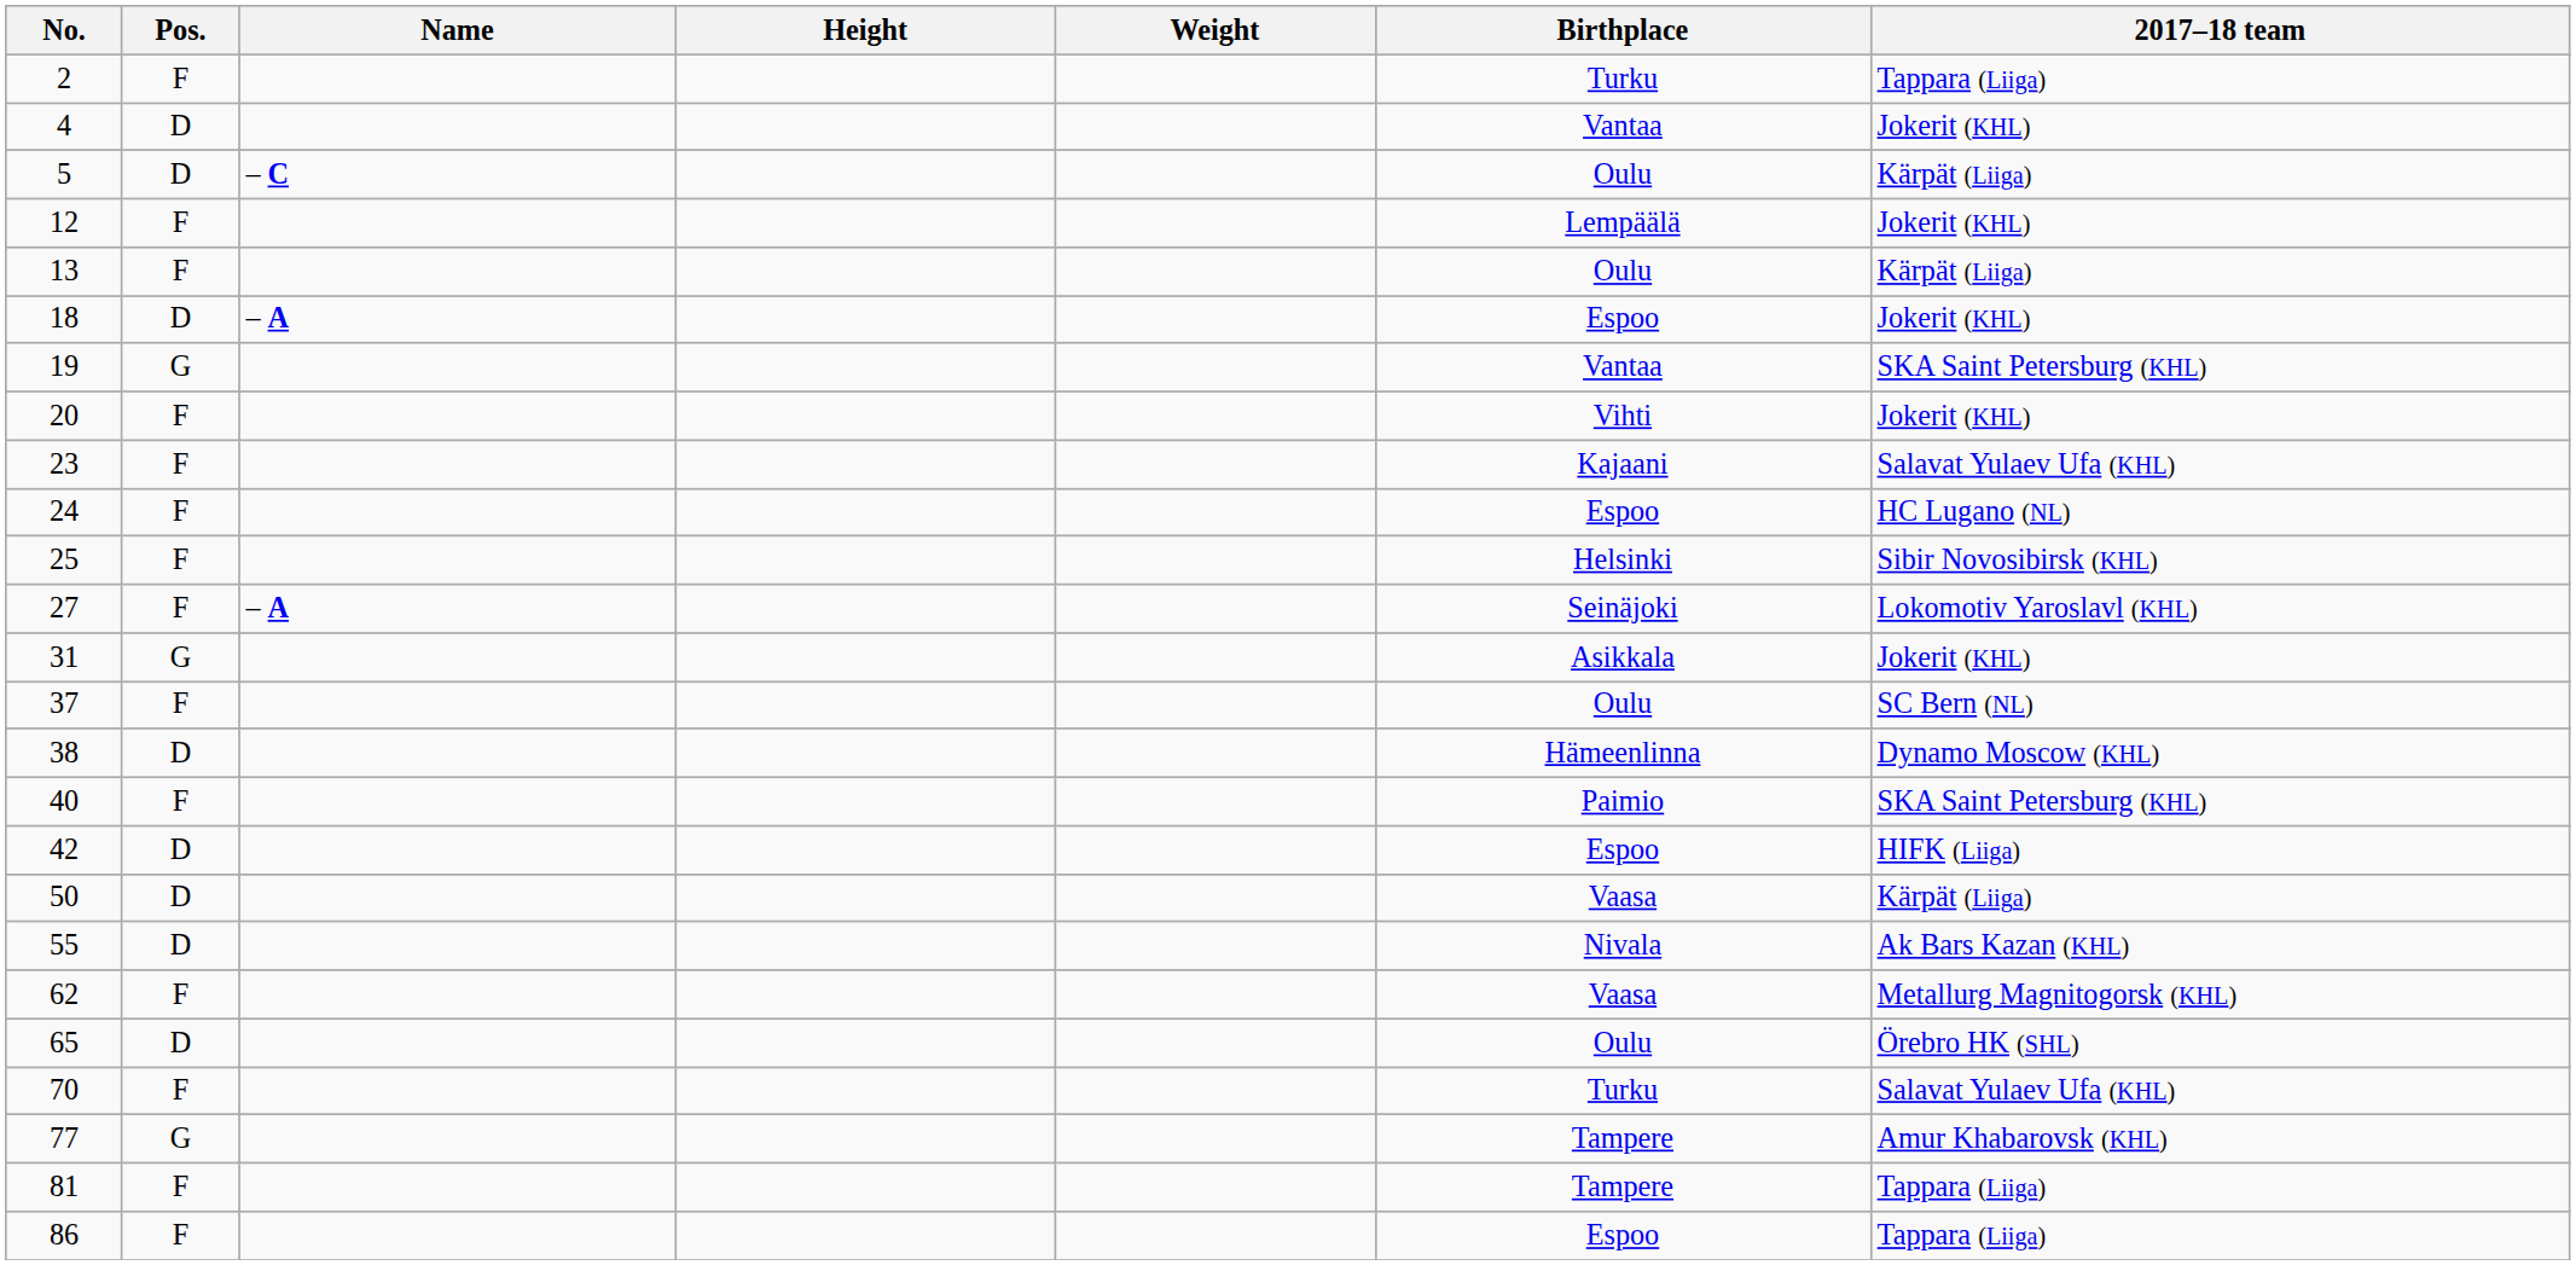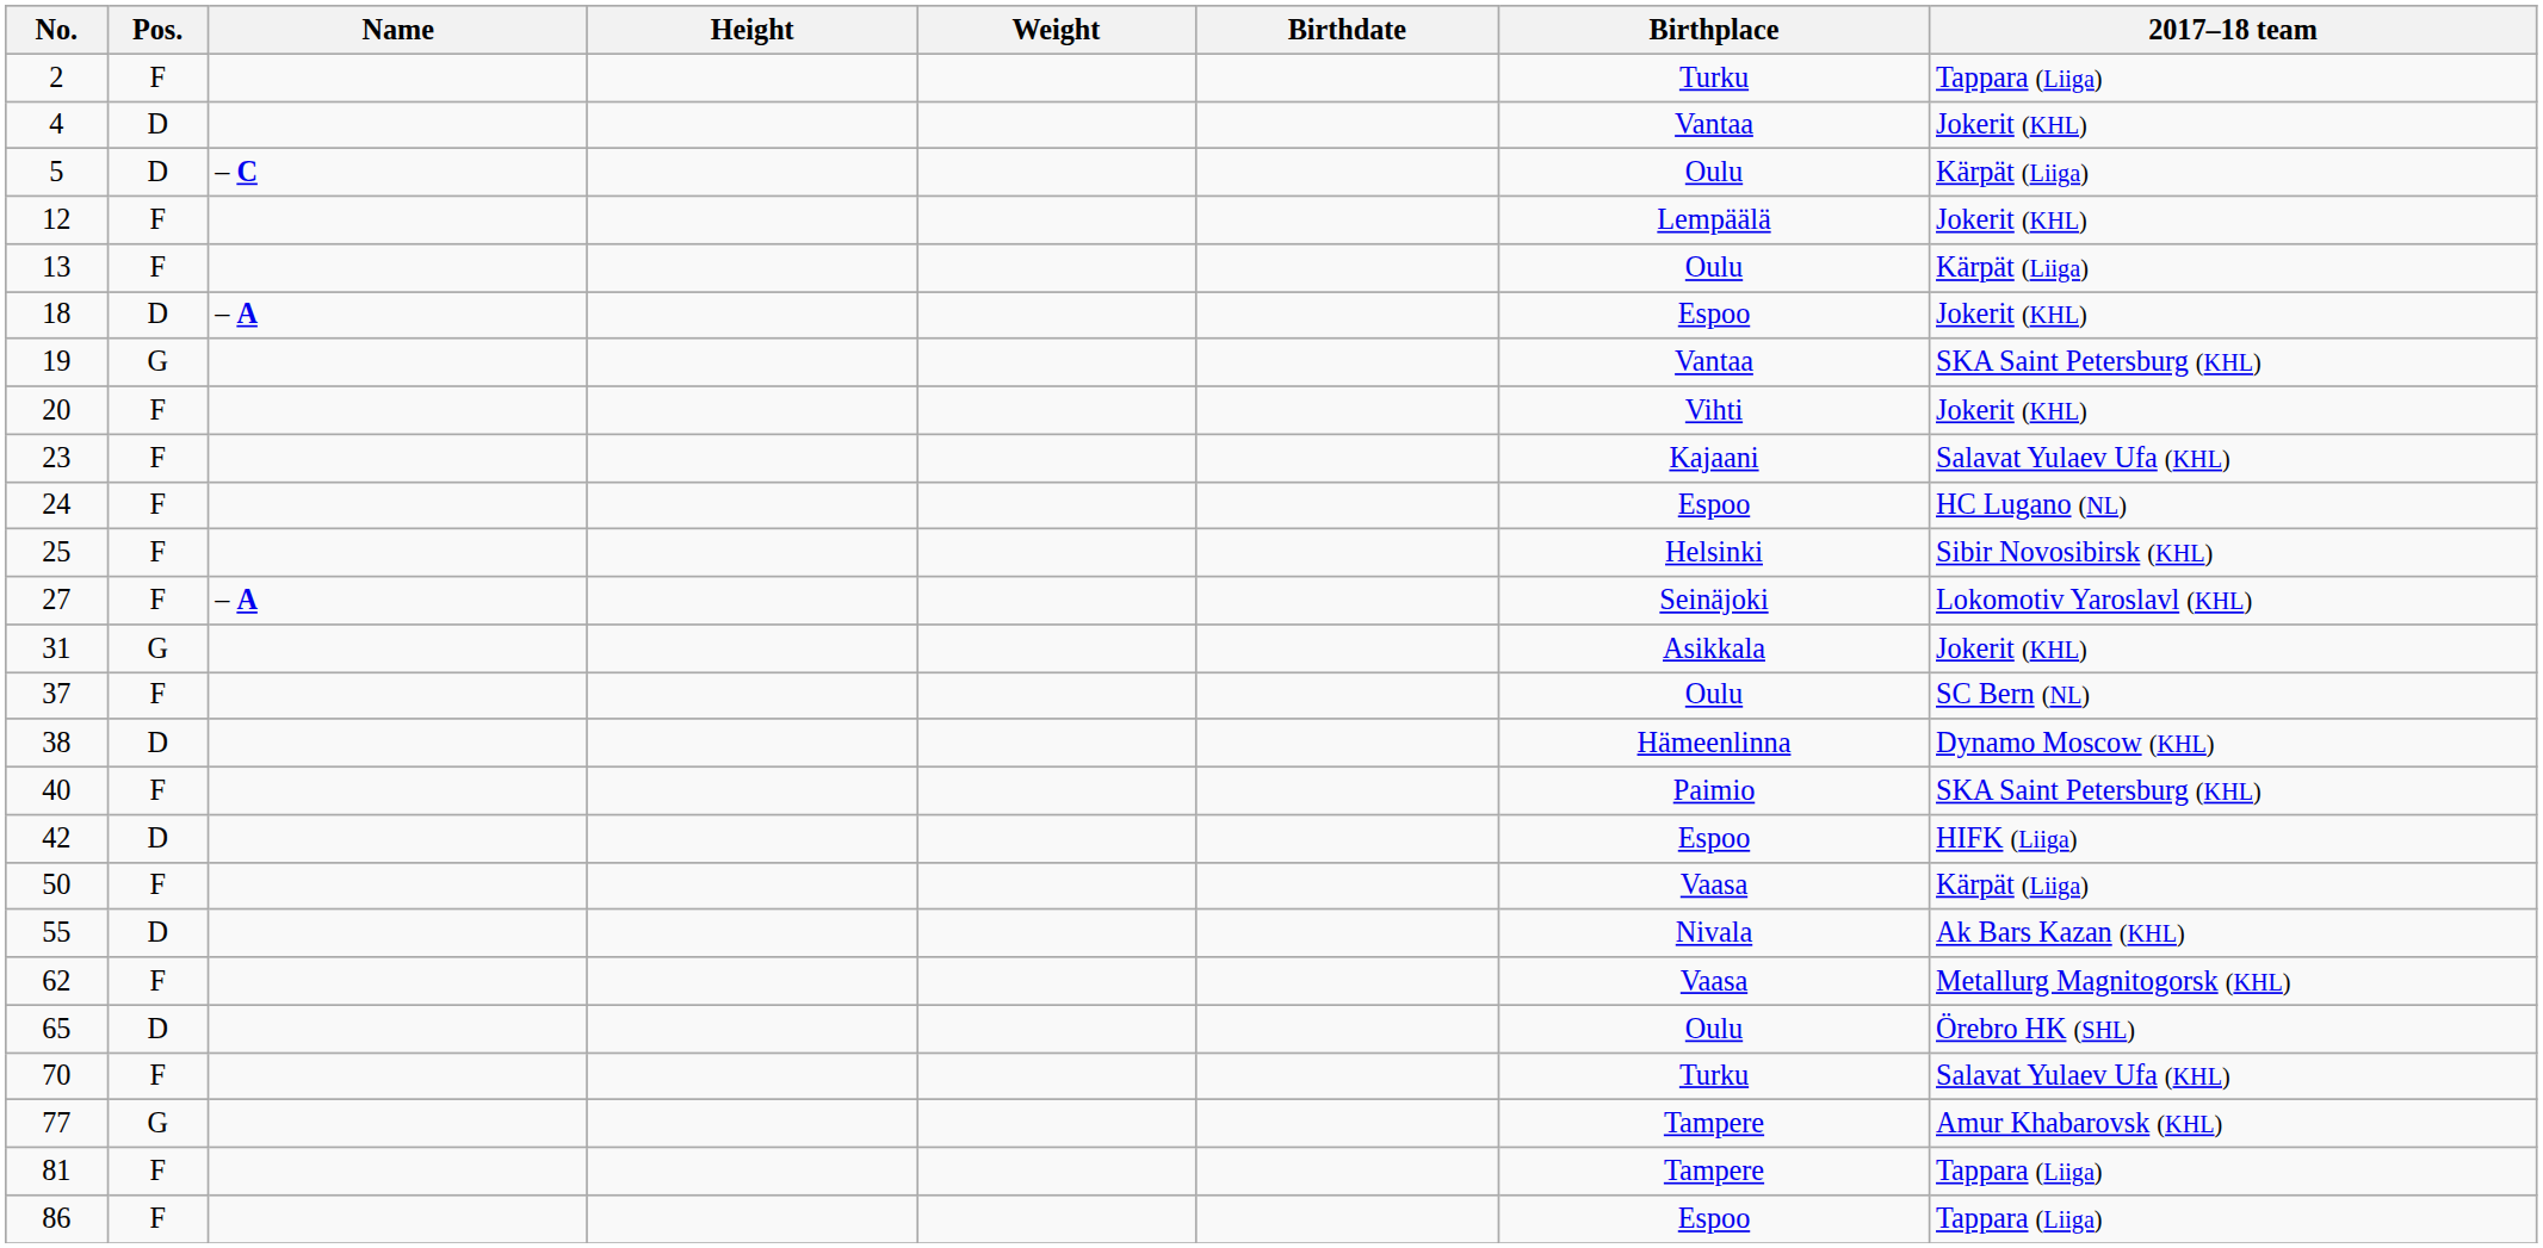 <table width="100%" class="wikitable sortable" style="font-size: 90%; text-align: center;">
 <tr>
 <th style="width:  4%;">No.</th>
 <th style="width:  4%;">Pos.</th>
 <th style="width: 15%;">Name</th>
 <th style="width: 13%;">Height</th>
 <th style="width: 11%;">Weight</th>
+<th style="width: 12%;">Birthdate</th>
 <th style="width: 17%;">Birthplace</th>
 <th style="width: 24%;">2017–18 team</th>
 </tr>
 <tr>
 <td>2</td>
 <td>F</td>
 <td style="text-align:left;"></td>
 <td></td>
 <td></td>
+<td style="text-align:right;"></td>
 <td><a href='#'>Turku</a></td>
 <td style="text-align:left;"> <a href='#'>Tappara</a> <small>(<a href='#'>Liiga</a>)</small></td>
 </tr>
 <tr>
 <td>4</td>
 <td>D</td>
 <td style="text-align:left;"></td>
 <td></td>
 <td></td>
+<td style="text-align:right;"></td>
 <td><a href='#'>Vantaa</a></td>
 <td style="text-align:left;"> <a href='#'>Jokerit</a> <small>(<a href='#'>KHL</a>)</small></td>
 </tr>
 <tr>
 <td>5</td>
 <td>D</td>
 <td style="text-align:left;"> – <strong><a href='#'>C</a></strong></td>
 <td></td>
 <td></td>
+<td style="text-align:right;"></td>
 <td><a href='#'>Oulu</a></td>
 <td style="text-align:left;"> <a href='#'>Kärpät</a> <small>(<a href='#'>Liiga</a>)</small></td>
 </tr>
 <tr>
 <td>12</td>
 <td>F</td>
 <td style="text-align:left;"></td>
 <td></td>
 <td></td>
+<td style="text-align:right;"></td>
 <td><a href='#'>Lempäälä</a></td>
 <td style="text-align:left;"> <a href='#'>Jokerit</a> <small>(<a href='#'>KHL</a>)</small></td>
 </tr>
 <tr>
 <td>13</td>
 <td>F</td>
 <td style="text-align:left;"></td>
 <td></td>
 <td></td>
+<td style="text-align:right;"></td>
 <td><a href='#'>Oulu</a></td>
 <td style="text-align:left;"> <a href='#'>Kärpät</a> <small>(<a href='#'>Liiga</a>)</small></td>
 </tr>
 <tr>
 <td>18</td>
 <td>D</td>
 <td style="text-align:left;"> – <strong><a href='#'>A</a></strong></td>
 <td></td>
 <td></td>
+<td style="text-align:right;"></td>
 <td><a href='#'>Espoo</a></td>
 <td style="text-align:left;"> <a href='#'>Jokerit</a> <small>(<a href='#'>KHL</a>)</small></td>
 </tr>
 <tr>
 <td>19</td>
 <td>G</td>
 <td style="text-align:left;"></td>
 <td></td>
 <td></td>
+<td style="text-align:right;"></td>
 <td><a href='#'>Vantaa</a></td>
 <td style="text-align:left;"> <a href='#'>SKA Saint Petersburg</a> <small>(<a href='#'>KHL</a>)</small></td>
 </tr>
 <tr>
 <td>20</td>
 <td>F</td>
 <td style="text-align:left;"></td>
 <td></td>
 <td></td>
+<td style="text-align:right;"></td>
 <td><a href='#'>Vihti</a></td>
 <td style="text-align:left;"> <a href='#'>Jokerit</a> <small>(<a href='#'>KHL</a>)</small></td>
 </tr>
 <tr>
 <td>23</td>
 <td>F</td>
 <td style="text-align:left;"></td>
 <td></td>
 <td></td>
+<td style="text-align:right;"></td>
 <td><a href='#'>Kajaani</a></td>
 <td style="text-align:left;"> <a href='#'>Salavat Yulaev Ufa</a> <small>(<a href='#'>KHL</a>)</small></td>
 </tr>
 <tr>
 <td>24</td>
 <td>F</td>
 <td style="text-align:left;"></td>
 <td></td>
 <td></td>
+<td style="text-align:right;"></td>
 <td><a href='#'>Espoo</a></td>
 <td style="text-align:left;"> <a href='#'>HC Lugano</a> <small>(<a href='#'>NL</a>)</small></td>
 </tr>
 <tr>
 <td>25</td>
 <td>F</td>
 <td style="text-align:left;"></td>
 <td></td>
 <td></td>
+<td style="text-align:right;"></td>
 <td><a href='#'>Helsinki</a></td>
 <td style="text-align:left;"> <a href='#'>Sibir Novosibirsk</a> <small>(<a href='#'>KHL</a>)</small></td>
 </tr>
 <tr>
 <td>27</td>
 <td>F</td>
 <td style="text-align:left;"> – <strong><a href='#'>A</a></strong></td>
 <td></td>
 <td></td>
+<td style="text-align:right;"></td>
 <td><a href='#'>Seinäjoki</a></td>
 <td style="text-align:left;"> <a href='#'>Lokomotiv Yaroslavl</a> <small>(<a href='#'>KHL</a>)</small></td>
 </tr>
 <tr>
 <td>31</td>
 <td>G</td>
 <td style="text-align:left;"></td>
 <td></td>
 <td></td>
+<td style="text-align:right;"></td>
 <td><a href='#'>Asikkala</a></td>
 <td style="text-align:left;"> <a href='#'>Jokerit</a> <small>(<a href='#'>KHL</a>)</small></td>
 </tr>
 <tr>
 <td>37</td>
 <td>F</td>
 <td style="text-align:left;"></td>
 <td></td>
 <td></td>
+<td style="text-align:right;"></td>
 <td><a href='#'>Oulu</a></td>
 <td style="text-align:left;"> <a href='#'>SC Bern</a> <small>(<a href='#'>NL</a>)</small></td>
 </tr>
 <tr>
 <td>38</td>
 <td>D</td>
 <td style="text-align:left;"></td>
 <td></td>
 <td></td>
+<td style="text-align:right;"></td>
 <td><a href='#'>Hämeenlinna</a></td>
 <td style="text-align:left;"> <a href='#'>Dynamo Moscow</a> <small>(<a href='#'>KHL</a>)</small></td>
 </tr>
 <tr>
 <td>40</td>
 <td>F</td>
 <td style="text-align:left;"></td>
 <td></td>
 <td></td>
+<td style="text-align:right;"></td>
 <td><a href='#'>Paimio</a></td>
 <td style="text-align:left;"> <a href='#'>SKA Saint Petersburg</a> <small>(<a href='#'>KHL</a>)</small></td>
 </tr>
 <tr>
 <td>42</td>
 <td>D</td>
 <td style="text-align:left;"></td>
 <td></td>
 <td></td>
+<td style="text-align:right;"></td>
 <td><a href='#'>Espoo</a></td>
 <td style="text-align:left;"> <a href='#'>HIFK</a> <small>(<a href='#'>Liiga</a>)</small></td>
 </tr>
 <tr>
 <td>50</td>
-<td>D</td>
+<td>F</td>
 <td style="text-align:left;"></td>
 <td></td>
 <td></td>
+<td style="text-align:right;"></td>
 <td><a href='#'>Vaasa</a></td>
 <td style="text-align:left;"> <a href='#'>Kärpät</a> <small>(<a href='#'>Liiga</a>)</small></td>
 </tr>
 <tr>
 <td>55</td>
 <td>D</td>
 <td style="text-align:left;"></td>
 <td></td>
 <td></td>
+<td style="text-align:right;"></td>
 <td><a href='#'>Nivala</a></td>
 <td style="text-align:left;"> <a href='#'>Ak Bars Kazan</a> <small>(<a href='#'>KHL</a>)</small></td>
 </tr>
 <tr>
 <td>62</td>
 <td>F</td>
 <td style="text-align:left;"></td>
 <td></td>
 <td></td>
+<td style="text-align:right;"></td>
 <td><a href='#'>Vaasa</a></td>
 <td style="text-align:left;"> <a href='#'>Metallurg Magnitogorsk</a> <small>(<a href='#'>KHL</a>)</small></td>
 </tr>
 <tr>
 <td>65</td>
 <td>D</td>
 <td style="text-align:left;"></td>
 <td></td>
 <td></td>
+<td style="text-align:right;"></td>
 <td><a href='#'>Oulu</a></td>
 <td style="text-align:left;"> <a href='#'>Örebro HK</a> <small>(<a href='#'>SHL</a>)</small></td>
 </tr>
 <tr>
 <td>70</td>
 <td>F</td>
 <td style="text-align:left;"></td>
 <td></td>
 <td></td>
+<td style="text-align:right;"></td>
 <td><a href='#'>Turku</a></td>
 <td style="text-align:left;"> <a href='#'>Salavat Yulaev Ufa</a> <small>(<a href='#'>KHL</a>)</small></td>
 </tr>
 <tr>
 <td>77</td>
 <td>G</td>
 <td style="text-align:left;"></td>
 <td></td>
 <td></td>
+<td style="text-align:right;"></td>
 <td><a href='#'>Tampere</a></td>
 <td style="text-align:left;"> <a href='#'>Amur Khabarovsk</a> <small>(<a href='#'>KHL</a>)</small></td>
 </tr>
 <tr>
 <td>81</td>
 <td>F</td>
 <td style="text-align:left;"></td>
 <td></td>
 <td></td>
+<td style="text-align:right;"></td>
 <td><a href='#'>Tampere</a></td>
 <td style="text-align:left;"> <a href='#'>Tappara</a> <small>(<a href='#'>Liiga</a>)</small></td>
 </tr>
 <tr>
 <td>86</td>
 <td>F</td>
 <td style="text-align:left;"></td>
 <td></td>
 <td></td>
+<td style="text-align:right;"></td>
 <td><a href='#'>Espoo</a></td>
 <td style="text-align:left;"> <a href='#'>Tappara</a> <small>(<a href='#'>Liiga</a>)</small></td>
 </tr>
 </table>
